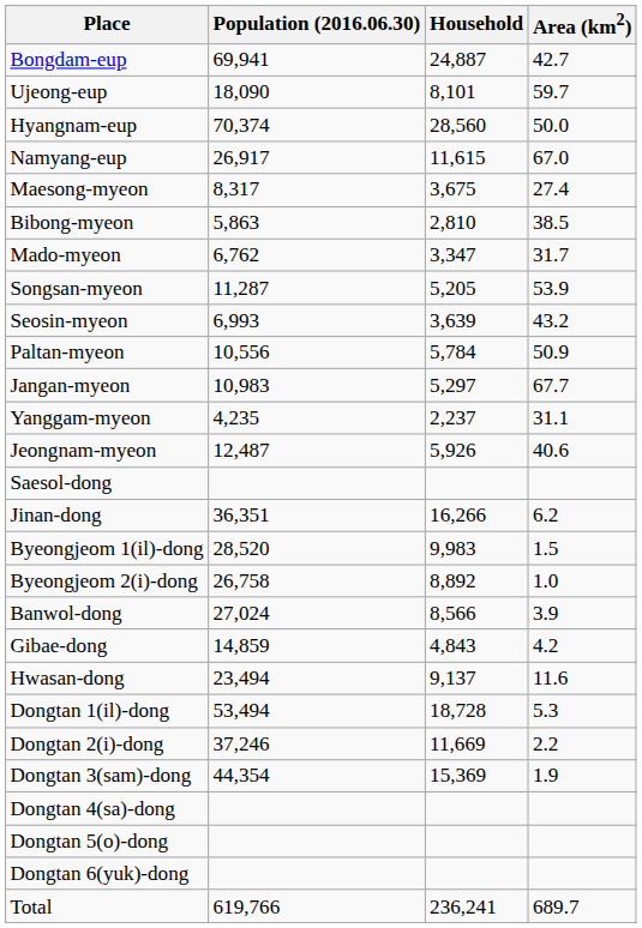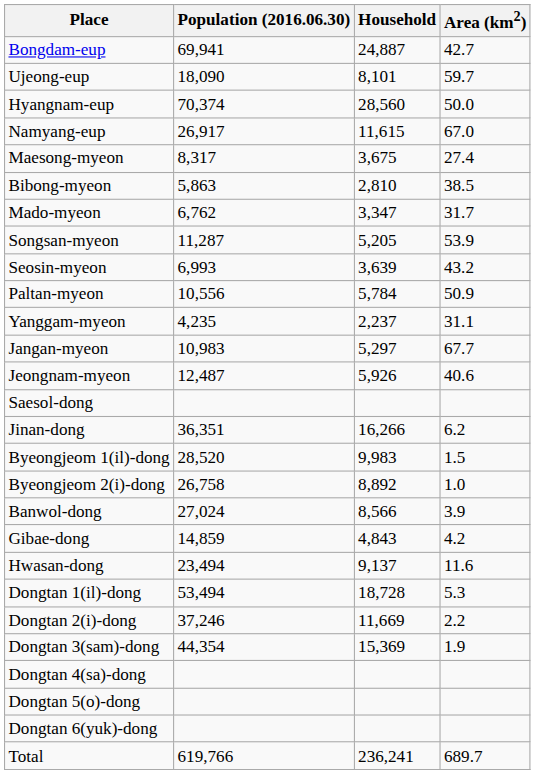 <table class="wikitable sortable">
 <tr>
 <th>Place</th>
 <th>Population (2016.06.30)</th>
 <th>Household</th>
 <th>Area (km<sup>2</sup>)</th>
 </tr>
 <tr>
 <td><a href='#'>Bongdam-eup</a></td>
 <td>69,941</td>
 <td>24,887</td>
 <td>42.7</td>
 </tr>
 <tr>
 <td>Ujeong-eup</td>
 <td>18,090</td>
 <td>8,101</td>
 <td>59.7</td>
 </tr>
 <tr>
 <td>Hyangnam-eup</td>
 <td>70,374</td>
 <td>28,560</td>
 <td>50.0</td>
 </tr>
 <tr>
 <td>Namyang-eup</td>
 <td>26,917</td>
 <td>11,615</td>
 <td>67.0</td>
 </tr>
 <tr>
 <td>Maesong-myeon</td>
 <td>8,317</td>
 <td>3,675</td>
 <td>27.4</td>
 </tr>
 <tr>
 <td>Bibong-myeon</td>
 <td>5,863</td>
 <td>2,810</td>
 <td>38.5</td>
 </tr>
 <tr>
 <td>Mado-myeon</td>
 <td>6,762</td>
 <td>3,347</td>
 <td>31.7</td>
 </tr>
 <tr>
 <td>Songsan-myeon</td>
 <td>11,287</td>
 <td>5,205</td>
 <td>53.9</td>
 </tr>
 <tr>
 <td>Seosin-myeon</td>
 <td>6,993</td>
 <td>3,639</td>
 <td>43.2</td>
 </tr>
 <tr>
 <td>Paltan-myeon</td>
 <td>10,556</td>
 <td>5,784</td>
 <td>50.9</td>
 </tr>
 <tr>
+<td>Yanggam-myeon</td>
+<td>4,235</td>
+<td>2,237</td>
+<td>31.1</td>
+</tr>
+<tr>
 <td>Jangan-myeon</td>
 <td>10,983</td>
 <td>5,297</td>
 <td>67.7</td>
-</tr>
-<tr>
-<td>Yanggam-myeon</td>
-<td>4,235</td>
-<td>2,237</td>
-<td>31.1</td>
 </tr>
 <tr>
 <td>Jeongnam-myeon</td>
 <td>12,487</td>
 <td>5,926</td>
 <td>40.6</td>
 </tr>
 <tr>
 <td>Saesol-dong</td>
 <td></td>
 <td></td>
 <td></td>
 </tr>
 <tr>
 <td>Jinan-dong</td>
 <td>36,351</td>
 <td>16,266</td>
 <td>6.2</td>
 </tr>
 <tr>
 <td>Byeongjeom 1(il)-dong</td>
 <td>28,520</td>
 <td>9,983</td>
 <td>1.5</td>
 </tr>
 <tr>
 <td>Byeongjeom 2(i)-dong</td>
 <td>26,758</td>
 <td>8,892</td>
 <td>1.0</td>
 </tr>
 <tr>
 <td>Banwol-dong</td>
 <td>27,024</td>
 <td>8,566</td>
 <td>3.9</td>
 </tr>
 <tr>
 <td>Gibae-dong</td>
 <td>14,859</td>
 <td>4,843</td>
 <td>4.2</td>
 </tr>
 <tr>
 <td>Hwasan-dong</td>
 <td>23,494</td>
 <td>9,137</td>
 <td>11.6</td>
 </tr>
 <tr>
 <td>Dongtan 1(il)-dong</td>
 <td>53,494</td>
 <td>18,728</td>
 <td>5.3</td>
 </tr>
 <tr>
 <td>Dongtan 2(i)-dong</td>
 <td>37,246</td>
 <td>11,669</td>
 <td>2.2</td>
 </tr>
 <tr>
 <td>Dongtan 3(sam)-dong</td>
 <td>44,354</td>
 <td>15,369</td>
 <td>1.9</td>
 </tr>
 <tr>
 <td>Dongtan 4(sa)-dong</td>
 <td></td>
 <td></td>
 <td></td>
 </tr>
 <tr>
 <td>Dongtan 5(o)-dong</td>
 <td></td>
 <td></td>
 <td></td>
 </tr>
 <tr>
 <td>Dongtan 6(yuk)-dong</td>
 <td></td>
 <td></td>
 <td></td>
 </tr>
 <tr>
 <td>Total</td>
 <td>619,766</td>
 <td>236,241</td>
 <td>689.7</td>
 </tr>
 <tr>
 </tr>
 </table>
